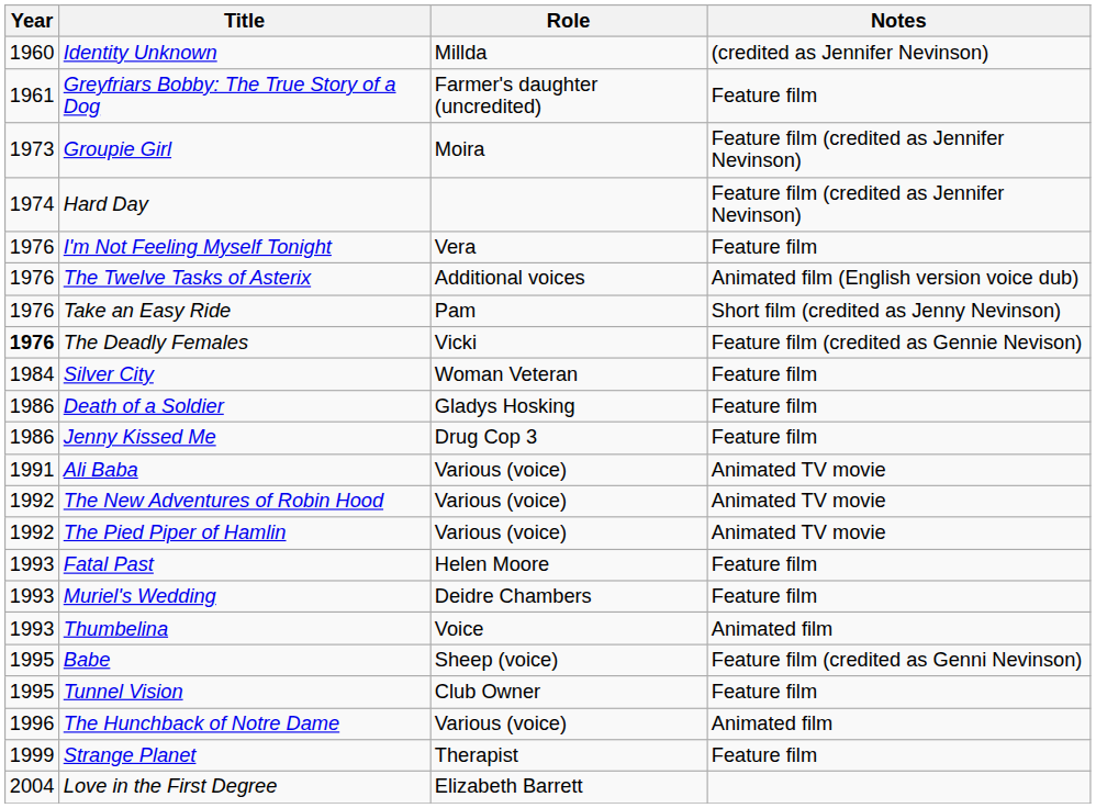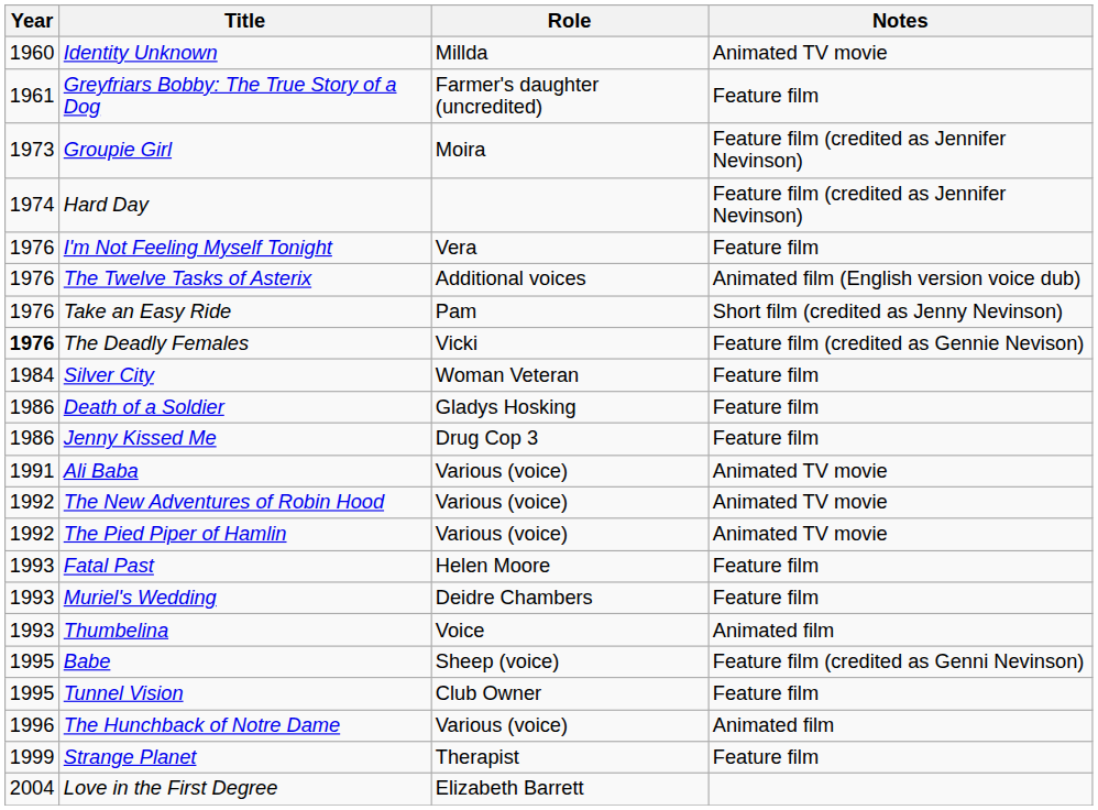 <table class="wikitable sortable">
 <tr>
 <th>Year</th>
 <th>Title</th>
 <th>Role</th>
 <th>Notes</th>
 </tr>
 <tr>
 <td>1960</td>
 <td><em><a href='#'>Identity Unknown</a></em></td>
 <td>Millda</td>
-<td>(credited as Jennifer Nevinson)</td>
+<td>Animated TV movie</td>
 </tr>
 <tr>
 <td>1961</td>
 <td><em><a href='#'>Greyfriars Bobby: The True Story of a Dog</a></em></td>
 <td>Farmer's daughter (uncredited)</td>
 <td>Feature film</td>
 </tr>
 <tr>
 <td>1973</td>
 <td><em><a href='#'>Groupie Girl</a></em></td>
 <td>Moira</td>
 <td>Feature film (credited as Jennifer Nevinson)</td>
 </tr>
 <tr>
 <td>1974</td>
 <td><em>Hard Day</em></td>
 <td></td>
 <td>Feature film (credited as Jennifer Nevinson)</td>
 </tr>
 <tr>
 <td>1976</td>
 <td><em><a href='#'>I'm Not Feeling Myself Tonight</a></em></td>
 <td>Vera</td>
 <td>Feature film</td>
 </tr>
 <tr>
 <td>1976</td>
 <td><em><a href='#'>The Twelve Tasks of Asterix</a></em></td>
 <td>Additional voices</td>
 <td>Animated film (English version voice dub)</td>
 </tr>
 <tr>
 <td>1976</td>
 <td><em>Take an Easy Ride</em></td>
 <td>Pam</td>
 <td>Short film (credited as Jenny Nevinson)</td>
 </tr>
 <tr>
 <td><strong>1976</strong></td>
 <td><em>The Deadly Females</em></td>
 <td>Vicki</td>
 <td>Feature film (credited as Gennie Nevison)</td>
 </tr>
 <tr>
 <td>1984</td>
 <td><em><a href='#'>Silver City</a></em></td>
 <td>Woman Veteran</td>
 <td>Feature film</td>
 </tr>
 <tr>
 <td>1986</td>
 <td><em><a href='#'>Death of a Soldier</a></em></td>
 <td>Gladys Hosking</td>
 <td>Feature film</td>
 </tr>
 <tr>
 <td>1986</td>
 <td><em><a href='#'>Jenny Kissed Me</a></em></td>
 <td>Drug Cop 3</td>
 <td>Feature film</td>
 </tr>
 <tr>
 <td>1991</td>
 <td><em><a href='#'>Ali Baba</a></em></td>
 <td>Various (voice)</td>
 <td>Animated TV movie</td>
 </tr>
 <tr>
 <td>1992</td>
 <td><em><a href='#'>The New Adventures of Robin Hood</a></em></td>
 <td>Various (voice)</td>
 <td>Animated TV movie</td>
 </tr>
 <tr>
 <td>1992</td>
 <td><em><a href='#'>The Pied Piper of Hamlin</a></em></td>
 <td>Various (voice)</td>
 <td>Animated TV movie</td>
 </tr>
 <tr>
 <td>1993</td>
 <td><em><a href='#'>Fatal Past</a></em></td>
 <td>Helen Moore</td>
 <td>Feature film</td>
 </tr>
 <tr>
 <td>1993</td>
 <td><em><a href='#'>Muriel's Wedding</a></em></td>
 <td>Deidre Chambers</td>
 <td>Feature film</td>
 </tr>
 <tr>
 <td>1993</td>
 <td><em><a href='#'>Thumbelina</a></em></td>
 <td>Voice</td>
 <td>Animated film</td>
 </tr>
 <tr>
 <td>1995</td>
 <td><em><a href='#'>Babe</a></em></td>
 <td>Sheep (voice)</td>
 <td>Feature film (credited as Genni Nevinson)</td>
 </tr>
 <tr>
 <td>1995</td>
 <td><em><a href='#'>Tunnel Vision</a></em></td>
 <td>Club Owner</td>
 <td>Feature film</td>
 </tr>
 <tr>
 <td>1996</td>
 <td><em><a href='#'>The Hunchback of Notre Dame</a></em></td>
 <td>Various (voice)</td>
 <td>Animated film</td>
 </tr>
 <tr>
 <td>1999</td>
 <td><em><a href='#'>Strange Planet</a></em></td>
 <td>Therapist</td>
 <td>Feature film</td>
 </tr>
 <tr>
 <td>2004</td>
 <td><em>Love in the First Degree</em></td>
 <td>Elizabeth Barrett</td>
 <td></td>
 </tr>
 </table>
